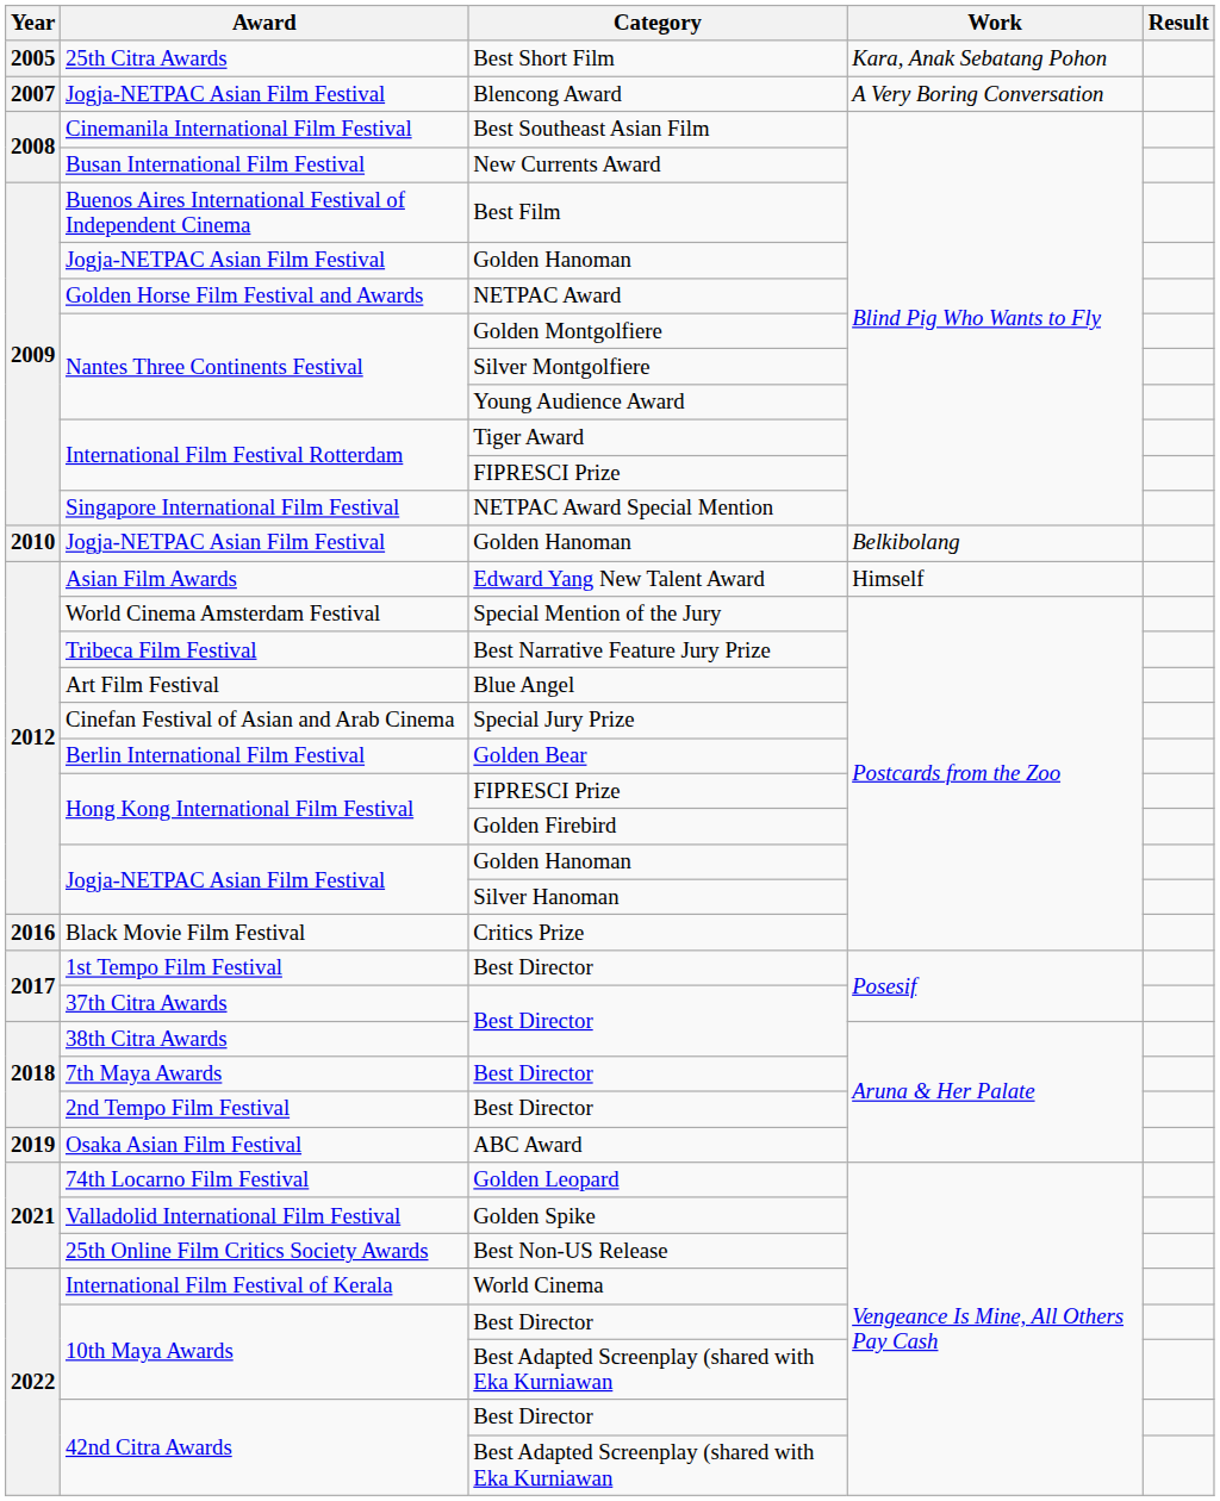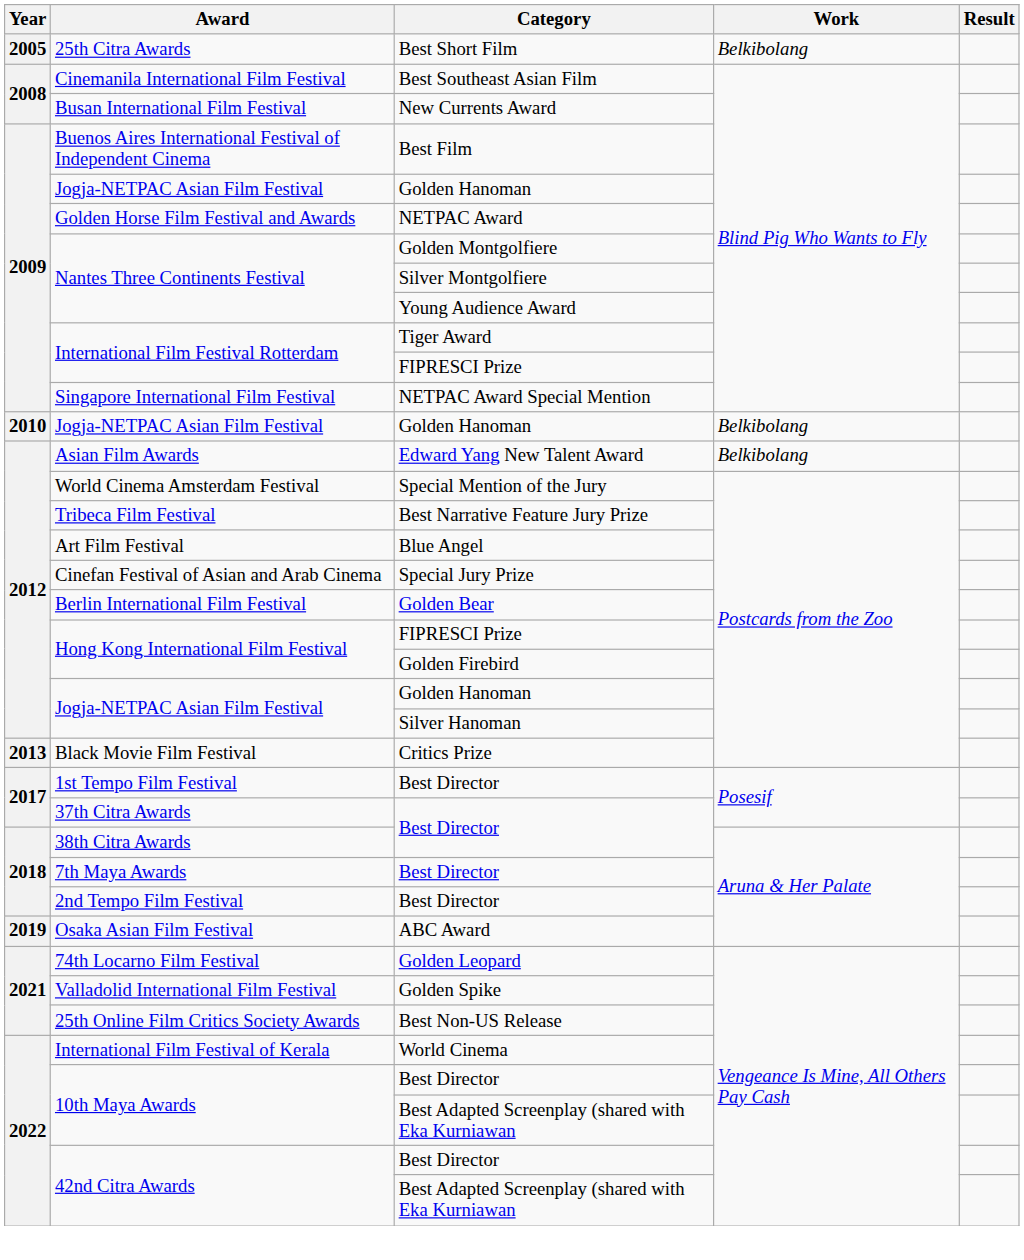 <table class="wikitable sortable">
 <tr>
 <th>Year</th>
 <th>Award</th>
 <th>Category</th>
 <th>Work</th>
 <th>Result</th>
 </tr>
 <tr>
 <th>2005</th>
 <td><a href='#'>25th Citra Awards</a></td>
 <td>Best Short Film</td>
-<td><em>Kara, Anak Sebatang Pohon</em></td>
-<td></td>
-</tr>
-<tr>
-<th>2007</th>
-<td><a href='#'>Jogja-NETPAC Asian Film Festival</a></td>
-<td>Blencong Award</td>
-<td><em>A Very Boring Conversation</em></td>
+<td><em>Belkibolang</em></td>
 <td></td>
 </tr>
 <tr>
 <th rowspan="2">2008</th>
 <td><a href='#'>Cinemanila International Film Festival</a></td>
 <td>Best Southeast Asian Film</td>
 <td rowspan="11"><em><a href='#'>Blind Pig Who Wants to Fly</a></em></td>
 <td></td>
 </tr>
 <tr>
 <td><a href='#'>Busan International Film Festival</a></td>
 <td>New Currents Award</td>
 <td></td>
 </tr>
 <tr>
 <th rowspan="9">2009</th>
 <td><a href='#'>Buenos Aires International Festival of Independent Cinema</a></td>
 <td>Best Film</td>
 <td></td>
 </tr>
 <tr>
 <td><a href='#'>Jogja-NETPAC Asian Film Festival</a></td>
 <td>Golden Hanoman</td>
 <td></td>
 </tr>
 <tr>
 <td><a href='#'>Golden Horse Film Festival and Awards</a></td>
 <td>NETPAC Award</td>
 <td></td>
 </tr>
 <tr>
 <td rowspan="3"><a href='#'>Nantes Three Continents Festival</a></td>
 <td>Golden Montgolfiere</td>
 <td></td>
 </tr>
 <tr>
 <td>Silver Montgolfiere</td>
 <td></td>
 </tr>
 <tr>
 <td>Young Audience Award</td>
 <td></td>
 </tr>
 <tr>
 <td rowspan="2"><a href='#'>International Film Festival Rotterdam</a></td>
 <td>Tiger Award</td>
 <td></td>
 </tr>
 <tr>
 <td>FIPRESCI Prize</td>
 <td></td>
 </tr>
 <tr>
 <td><a href='#'>Singapore International Film Festival</a></td>
 <td>NETPAC Award Special Mention</td>
 <td></td>
 </tr>
 <tr>
 <th>2010</th>
 <td><a href='#'>Jogja-NETPAC Asian Film Festival</a></td>
 <td>Golden Hanoman</td>
 <td><em>Belkibolang</em></td>
 <td></td>
 </tr>
 <tr>
 <th rowspan="10">2012</th>
 <td><a href='#'>Asian Film Awards</a></td>
 <td><a href='#'>Edward Yang</a> New Talent Award</td>
-<td>Himself</td>
+<td><em>Belkibolang</em></td>
 <td></td>
 </tr>
 <tr>
 <td>World Cinema Amsterdam Festival</td>
 <td>Special Mention of the Jury</td>
 <td rowspan="10"><em><a href='#'>Postcards from the Zoo</a></em></td>
 <td></td>
 </tr>
 <tr>
 <td><a href='#'>Tribeca Film Festival</a></td>
 <td>Best Narrative Feature Jury Prize</td>
 <td></td>
 </tr>
 <tr>
 <td>Art Film Festival</td>
 <td>Blue Angel</td>
 <td></td>
 </tr>
 <tr>
 <td>Cinefan Festival of Asian and Arab Cinema</td>
 <td>Special Jury Prize</td>
 <td></td>
 </tr>
 <tr>
 <td><a href='#'>Berlin International Film Festival</a></td>
 <td><a href='#'>Golden Bear</a></td>
 <td></td>
 </tr>
 <tr>
 <td rowspan="2"><a href='#'>Hong Kong International Film Festival</a></td>
 <td>FIPRESCI Prize</td>
 <td></td>
 </tr>
 <tr>
 <td>Golden Firebird</td>
 <td></td>
 </tr>
 <tr>
 <td rowspan="2"><a href='#'>Jogja-NETPAC Asian Film Festival</a></td>
 <td>Golden Hanoman</td>
 <td></td>
 </tr>
 <tr>
 <td>Silver Hanoman</td>
 <td></td>
 </tr>
 <tr>
-<th>2016</th>
+<th>2013</th>
 <td>Black Movie Film Festival</td>
 <td>Critics Prize</td>
 <td></td>
 </tr>
 <tr>
 <th rowspan="2">2017</th>
 <td><a href='#'>1st Tempo Film Festival</a></td>
 <td>Best Director</td>
 <td rowspan="2"><em><a href='#'>Posesif</a></em></td>
 <td></td>
 </tr>
 <tr>
 <td><a href='#'>37th Citra Awards</a></td>
 <td rowspan="2"><a href='#'>Best Director</a></td>
 <td></td>
 </tr>
 <tr>
 <th rowspan="3">2018</th>
 <td><a href='#'>38th Citra Awards</a></td>
 <td rowspan="4"><em><a href='#'>Aruna & Her Palate</a></em></td>
 <td></td>
 </tr>
 <tr>
 <td><a href='#'>7th Maya Awards</a></td>
 <td><a href='#'>Best Director</a></td>
 <td></td>
 </tr>
 <tr>
 <td><a href='#'>2nd Tempo Film Festival</a></td>
 <td>Best Director</td>
 <td></td>
 </tr>
 <tr>
 <th>2019</th>
 <td><a href='#'>Osaka Asian Film Festival</a></td>
 <td>ABC Award</td>
 <td></td>
 </tr>
 <tr>
 <th rowspan="3">2021</th>
 <td><a href='#'>74th Locarno Film Festival</a></td>
 <td><a href='#'>Golden Leopard</a></td>
 <td rowspan="8"><em><a href='#'>Vengeance Is Mine, All Others Pay Cash</a></em></td>
 <td></td>
 </tr>
 <tr>
 <td><a href='#'>Valladolid International Film Festival</a></td>
 <td>Golden Spike</td>
 <td></td>
 </tr>
 <tr>
 <td><a href='#'>25th Online Film Critics Society Awards</a></td>
 <td>Best Non-US Release</td>
 <td></td>
 </tr>
 <tr>
 <th rowspan="5">2022</th>
 <td><a href='#'>International Film Festival of Kerala</a></td>
 <td>World Cinema</td>
 <td></td>
 </tr>
 <tr>
 <td rowspan="2"><a href='#'>10th Maya Awards</a></td>
 <td>Best Director</td>
 <td></td>
 </tr>
 <tr>
 <td>Best Adapted Screenplay (shared with <a href='#'>Eka Kurniawan</a></td>
 <td></td>
 </tr>
 <tr>
 <td rowspan="2"><a href='#'>42nd Citra Awards</a></td>
 <td>Best Director</td>
 <td></td>
 </tr>
 <tr>
 <td>Best Adapted Screenplay (shared with <a href='#'>Eka Kurniawan</a></td>
 <td></td>
 </tr>
 </table>
